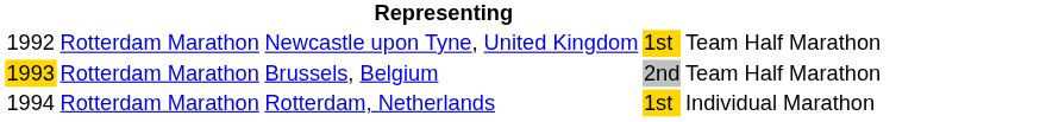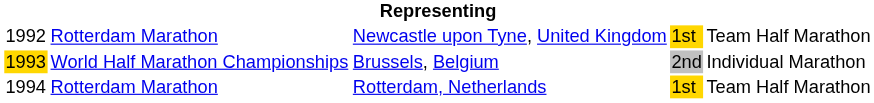 <table>
 <tr>
 <th colspan="5">Representing </th>
 </tr>
 <tr>
 <td>1992</td>
 <td><a href='#'>Rotterdam Marathon</a></td>
 <td><a href='#'>Newcastle upon Tyne</a>, <a href='#'>United Kingdom</a></td>
 <td bgcolor="gold">1st</td>
 <td>Team Half Marathon</td>
 </tr>
 <tr>
 <td style="background: gold;">1993</td>
-<td><a href='#'>Rotterdam Marathon</a></td>
+<td><a href='#'>World Half Marathon Championships</a></td>
 <td><a href='#'>Brussels</a>, <a href='#'>Belgium</a></td>
 <td bgcolor="silver">2nd</td>
-<td>Team Half Marathon</td>
+<td>Individual Marathon</td>
 </tr>
 <tr>
 <td>1994</td>
 <td><a href='#'>Rotterdam Marathon</a></td>
 <td><a href='#'>Rotterdam, Netherlands</a></td>
 <td bgcolor="gold">1st</td>
-<td>Individual Marathon</td>
+<td>Team Half Marathon</td>
 </tr>
 </table>
